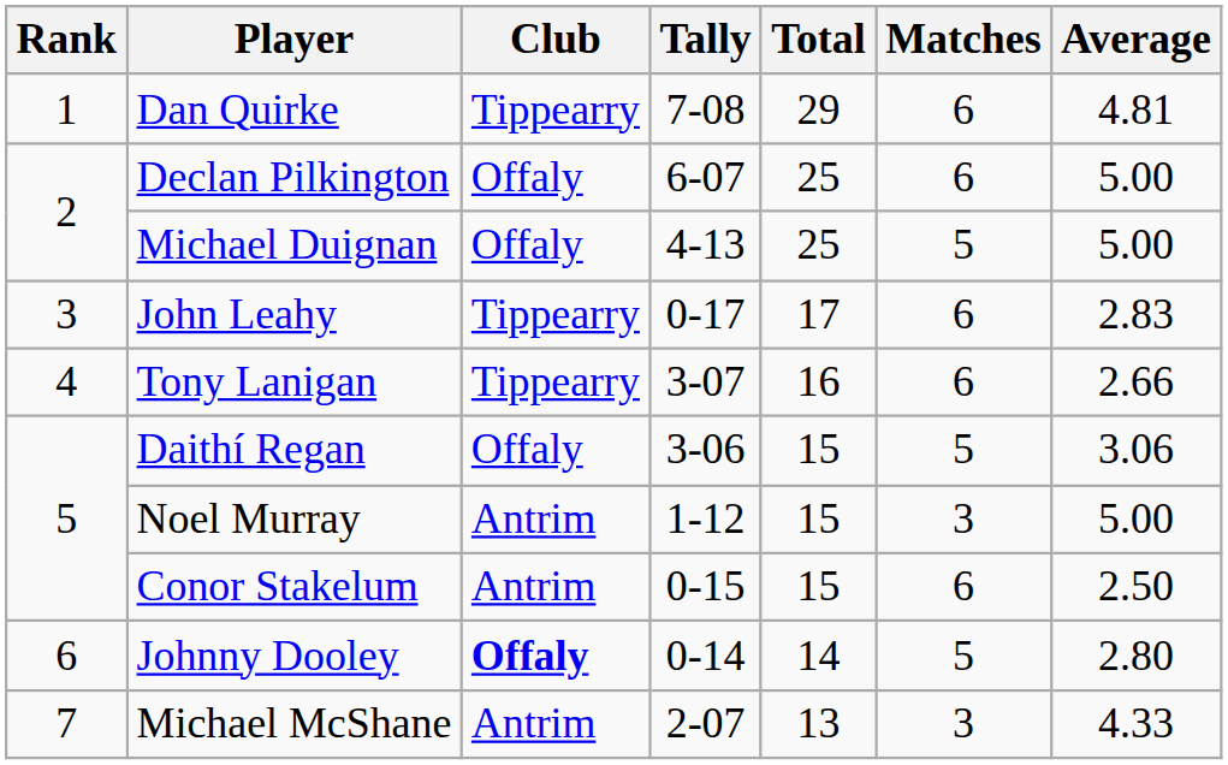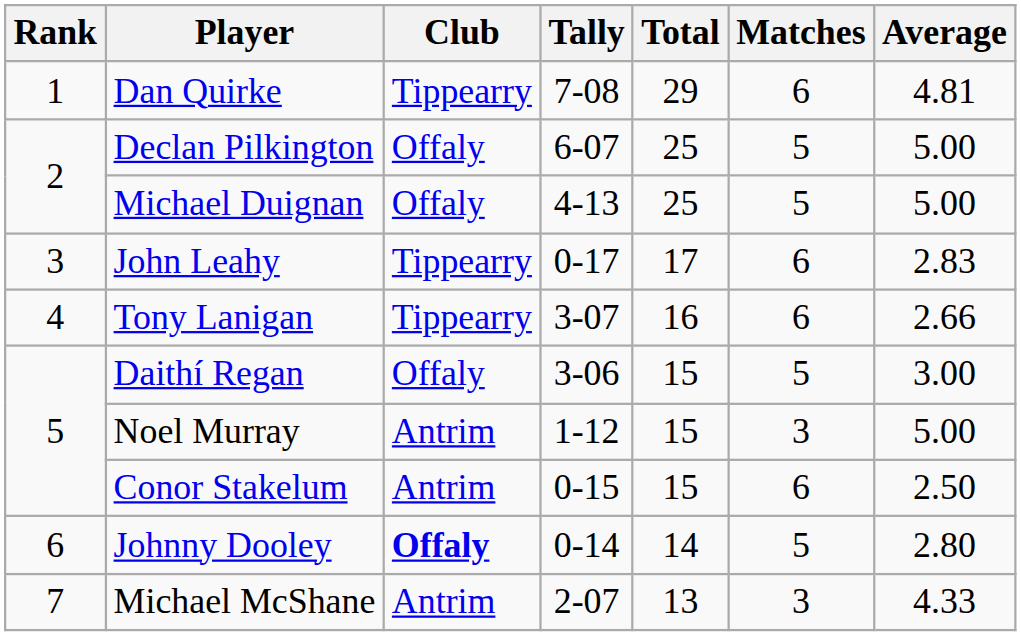 <table class="wikitable">
 <tr>
 <th>Rank</th>
 <th>Player</th>
 <th>Club</th>
 <th>Tally</th>
 <th>Total</th>
 <th>Matches</th>
 <th>Average</th>
 </tr>
 <tr>
 <td rowspan=1 align=center>1</td>
 <td><a href='#'>Dan Quirke</a></td>
 <td><a href='#'>Tippearry</a></td>
 <td align=center>7-08</td>
 <td align=center>29</td>
 <td align=center>6</td>
 <td align=center>4.81</td>
 </tr>
 <tr>
 <td rowspan=2 align=center>2</td>
 <td><a href='#'>Declan Pilkington</a></td>
 <td><a href='#'>Offaly</a></td>
 <td align=center>6-07</td>
 <td align=center>25</td>
-<td align=center>6</td>
+<td align=center>5</td>
 <td align=center>5.00</td>
 </tr>
 <tr>
 <td><a href='#'>Michael Duignan</a></td>
 <td><a href='#'>Offaly</a></td>
 <td align=center>4-13</td>
 <td align=center>25</td>
 <td align=center>5</td>
 <td align=center>5.00</td>
 </tr>
 <tr>
 <td rowspan=1 align=center>3</td>
 <td><a href='#'>John Leahy</a></td>
 <td><a href='#'>Tippearry</a></td>
 <td align=center>0-17</td>
 <td align=center>17</td>
 <td align=center>6</td>
 <td align=center>2.83</td>
 </tr>
 <tr>
 <td rowspan=1 align=center>4</td>
 <td><a href='#'>Tony Lanigan</a></td>
 <td><a href='#'>Tippearry</a></td>
 <td align=center>3-07</td>
 <td align=center>16</td>
 <td align=center>6</td>
 <td align=center>2.66</td>
 </tr>
 <tr>
 <td rowspan=3 align=center>5</td>
 <td><a href='#'>Daithí Regan</a></td>
 <td><a href='#'>Offaly</a></td>
 <td align=center>3-06</td>
 <td align=center>15</td>
 <td align=center>5</td>
-<td align=center>3.06</td>
+<td align=center>3.00</td>
 </tr>
 <tr>
 <td>Noel Murray</td>
 <td><a href='#'>Antrim</a></td>
 <td align=center>1-12</td>
 <td align=center>15</td>
 <td align=center>3</td>
 <td align=center>5.00</td>
 </tr>
 <tr>
 <td><a href='#'>Conor Stakelum</a></td>
 <td><a href='#'>Antrim</a></td>
 <td align=center>0-15</td>
 <td align=center>15</td>
 <td align=center>6</td>
 <td align=center>2.50</td>
 </tr>
 <tr>
 <td rowspan=1 align=center>6</td>
 <td><a href='#'>Johnny Dooley</a></td>
 <td><strong><a href='#'>Offaly</a></strong></td>
 <td align=center>0-14</td>
 <td align=center>14</td>
 <td align=center>5</td>
 <td align=center>2.80</td>
 </tr>
 <tr>
 <td rowspan=1 align=center>7</td>
 <td>Michael McShane</td>
 <td><a href='#'>Antrim</a></td>
 <td align=center>2-07</td>
 <td align=center>13</td>
 <td align=center>3</td>
 <td align=center>4.33</td>
 </tr>
 </table>
